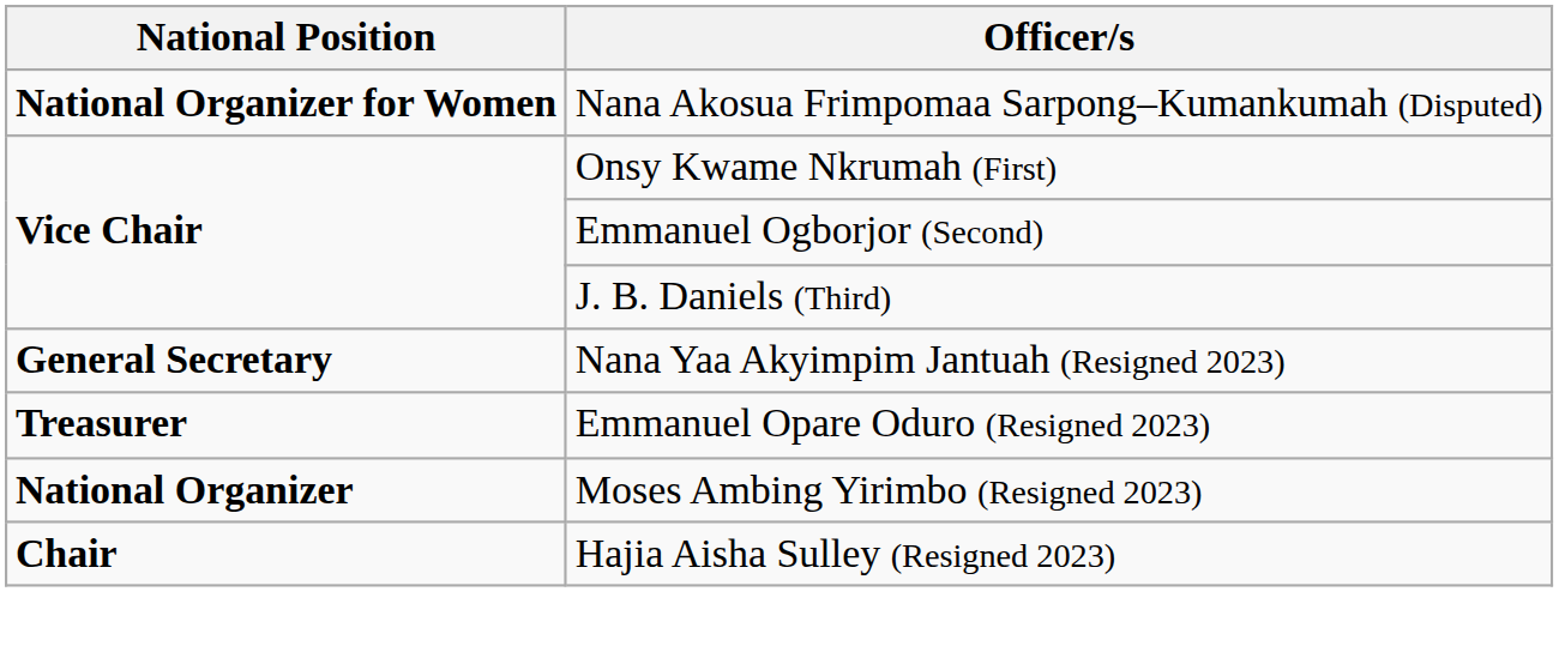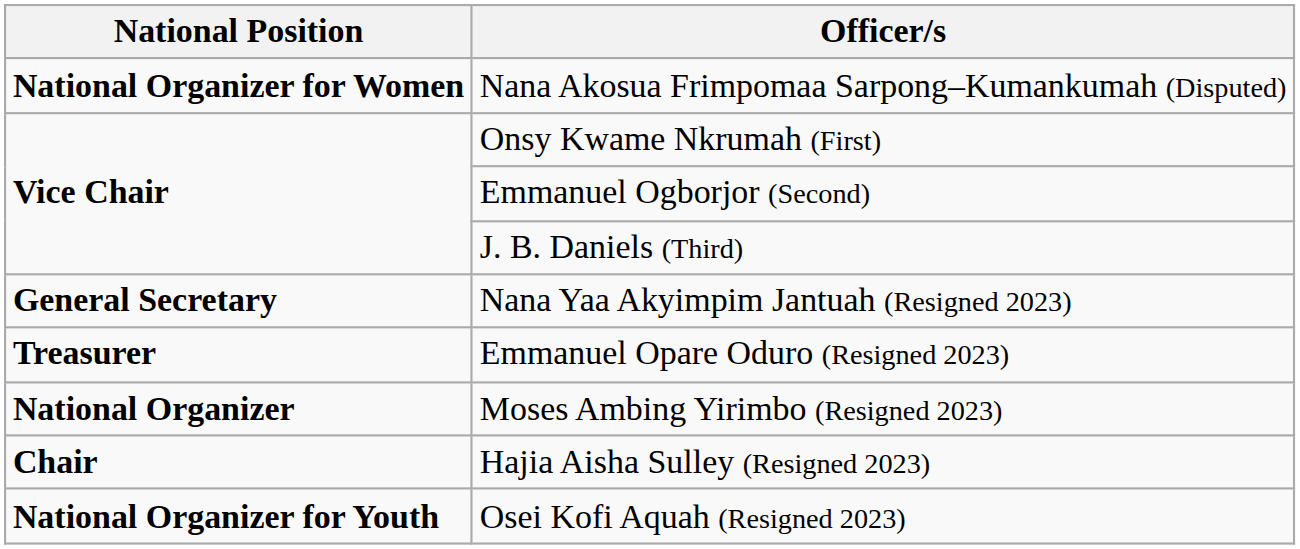 <table class="sortable wikitable">
 <tr>
 <th>National Position</th>
 <th>Officer/s</th>
 </tr>
 <tr>
 <td><strong>National Organizer for Women</strong></td>
 <td>Nana Akosua Frimpomaa Sarpong–Kumankumah <small>(Disputed)</small></td>
 </tr>
 <tr>
 <td rowspan=3><strong>Vice Chair</strong></td>
 <td>Onsy Kwame Nkrumah <small>(First)</small></td>
 </tr>
 <tr>
 <td>Emmanuel Ogborjor <small>(Second)</small></td>
 </tr>
 <tr>
 <td>J. B. Daniels <small>(Third)</small></td>
 </tr>
 <tr>
 <td><strong>General Secretary</strong></td>
 <td>Nana Yaa Akyimpim Jantuah <small>(Resigned 2023)</small></td>
 </tr>
 <tr>
 <td><strong>Treasurer</strong></td>
 <td>Emmanuel Opare Oduro <small>(Resigned 2023)</small></td>
 </tr>
 <tr>
 <td><strong>National Organizer</strong></td>
 <td>Moses Ambing Yirimbo <small>(Resigned 2023)</small></td>
 </tr>
 <tr>
 <td><strong>Chair</strong></td>
 <td>Hajia Aisha Sulley <small>(Resigned 2023)</small></td>
 </tr>
+<tr>
+<td><strong>National Organizer for Youth</strong></td>
+<td>Osei Kofi Aquah <small>(Resigned 2023)</small></td>
+</tr>
 </table>
